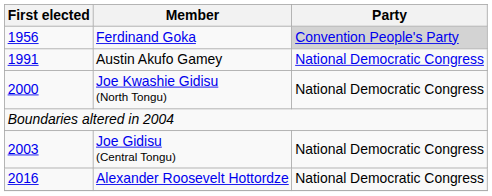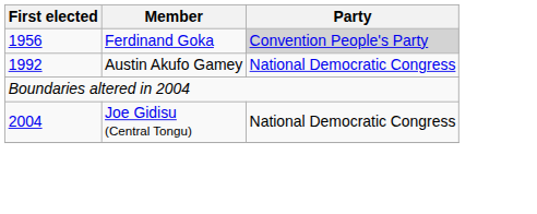 <table class="wikitable">
 <tr>
 <th>First elected</th>
 <th>Member</th>
 <th>Party</th>
 </tr>
 <tr>
 <td><a href='#'>1956</a></td>
 <td><a href='#'>Ferdinand Goka</a></td>
 <td style="background: lightgrey;"><a href='#'>Convention People's Party</a></td>
 </tr>
 <tr>
-<td><a href='#'>1991</a></td>
+<td><a href='#'>1992</a></td>
 <td>Austin Akufo Gamey</td>
 <td><a href='#'>National Democratic Congress</a></td>
-</tr>
-<tr>
-<td><a href='#'>2000</a></td>
-<td><a href='#'>Joe Kwashie Gidisu</a><br><small>(North Tongu)</small></td>
-<td>National Democratic Congress</td>
 </tr>
 <tr>
 <td colspan=3><em>Boundaries altered in 2004</em></td>
 </tr>
 <tr>
-<td><a href='#'>2003</a></td>
+<td><a href='#'>2004</a></td>
 <td><a href='#'>Joe Gidisu</a><br><small>(Central Tongu)</small></td>
-<td>National Democratic Congress</td>
-</tr>
-<tr>
-<td><a href='#'>2016</a></td>
-<td><a href='#'>Alexander Roosevelt Hottordze</a></td>
 <td>National Democratic Congress</td>
 </tr>
 <tr>
 </tr>
 </table>
